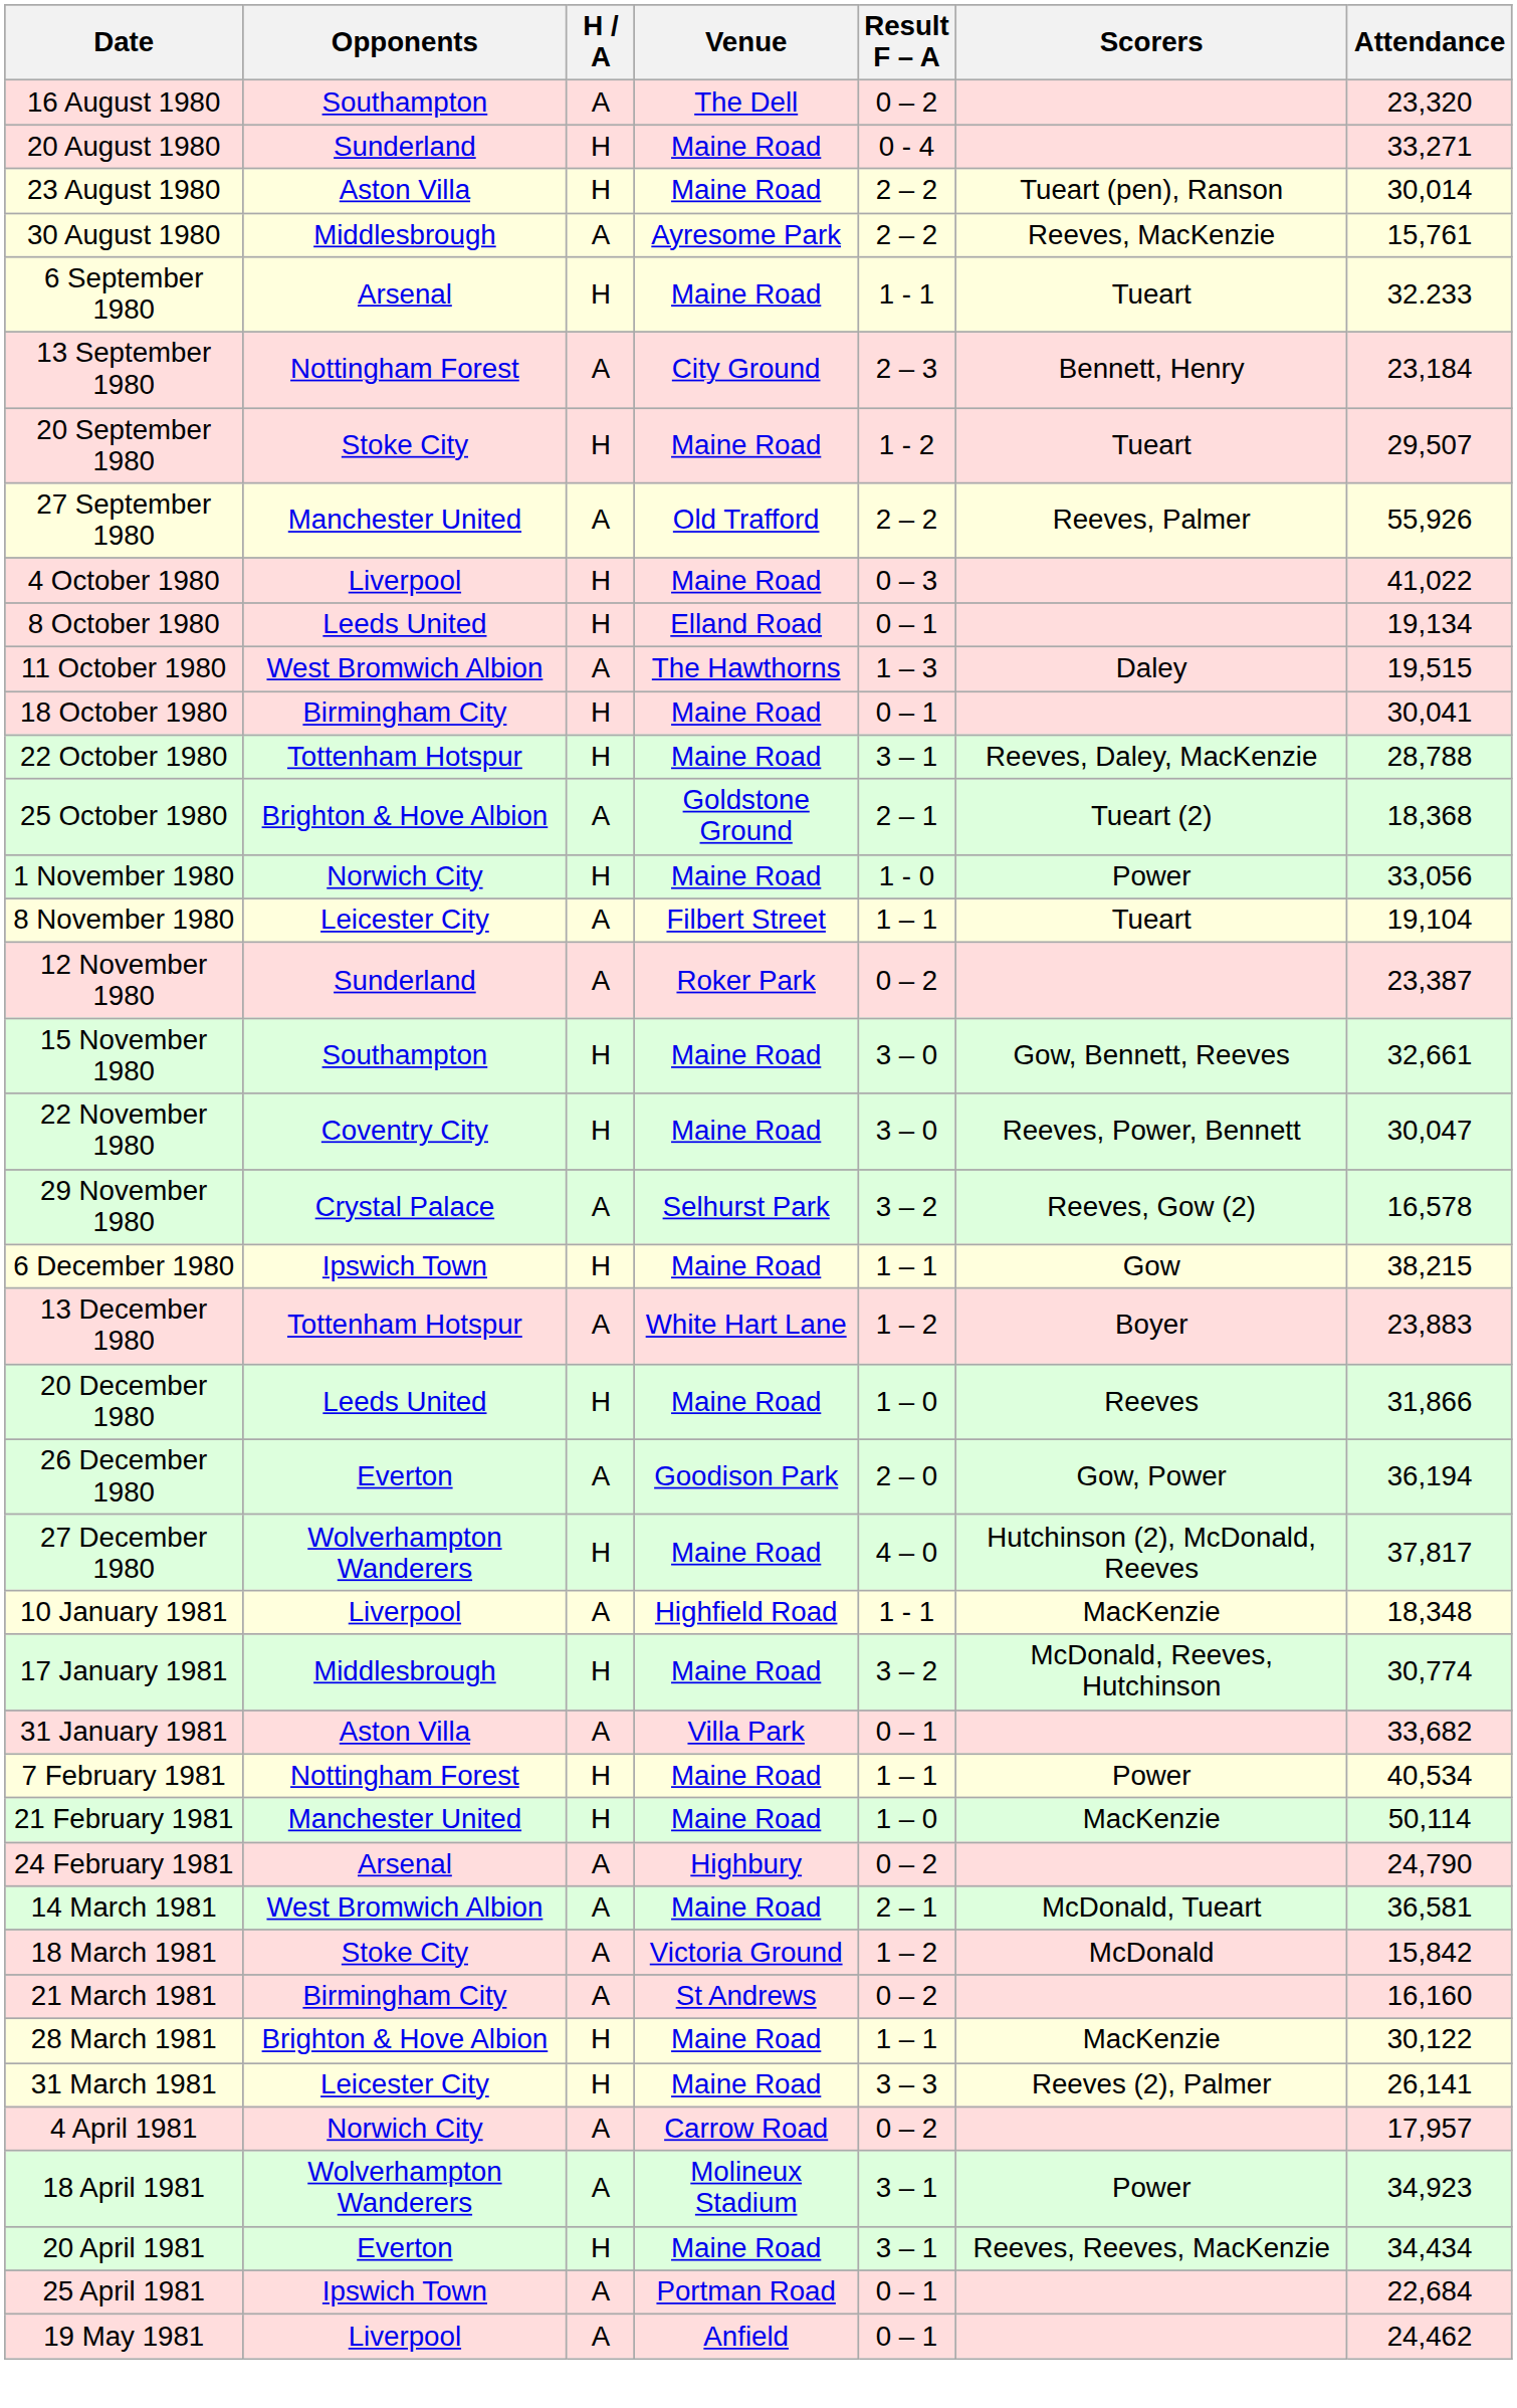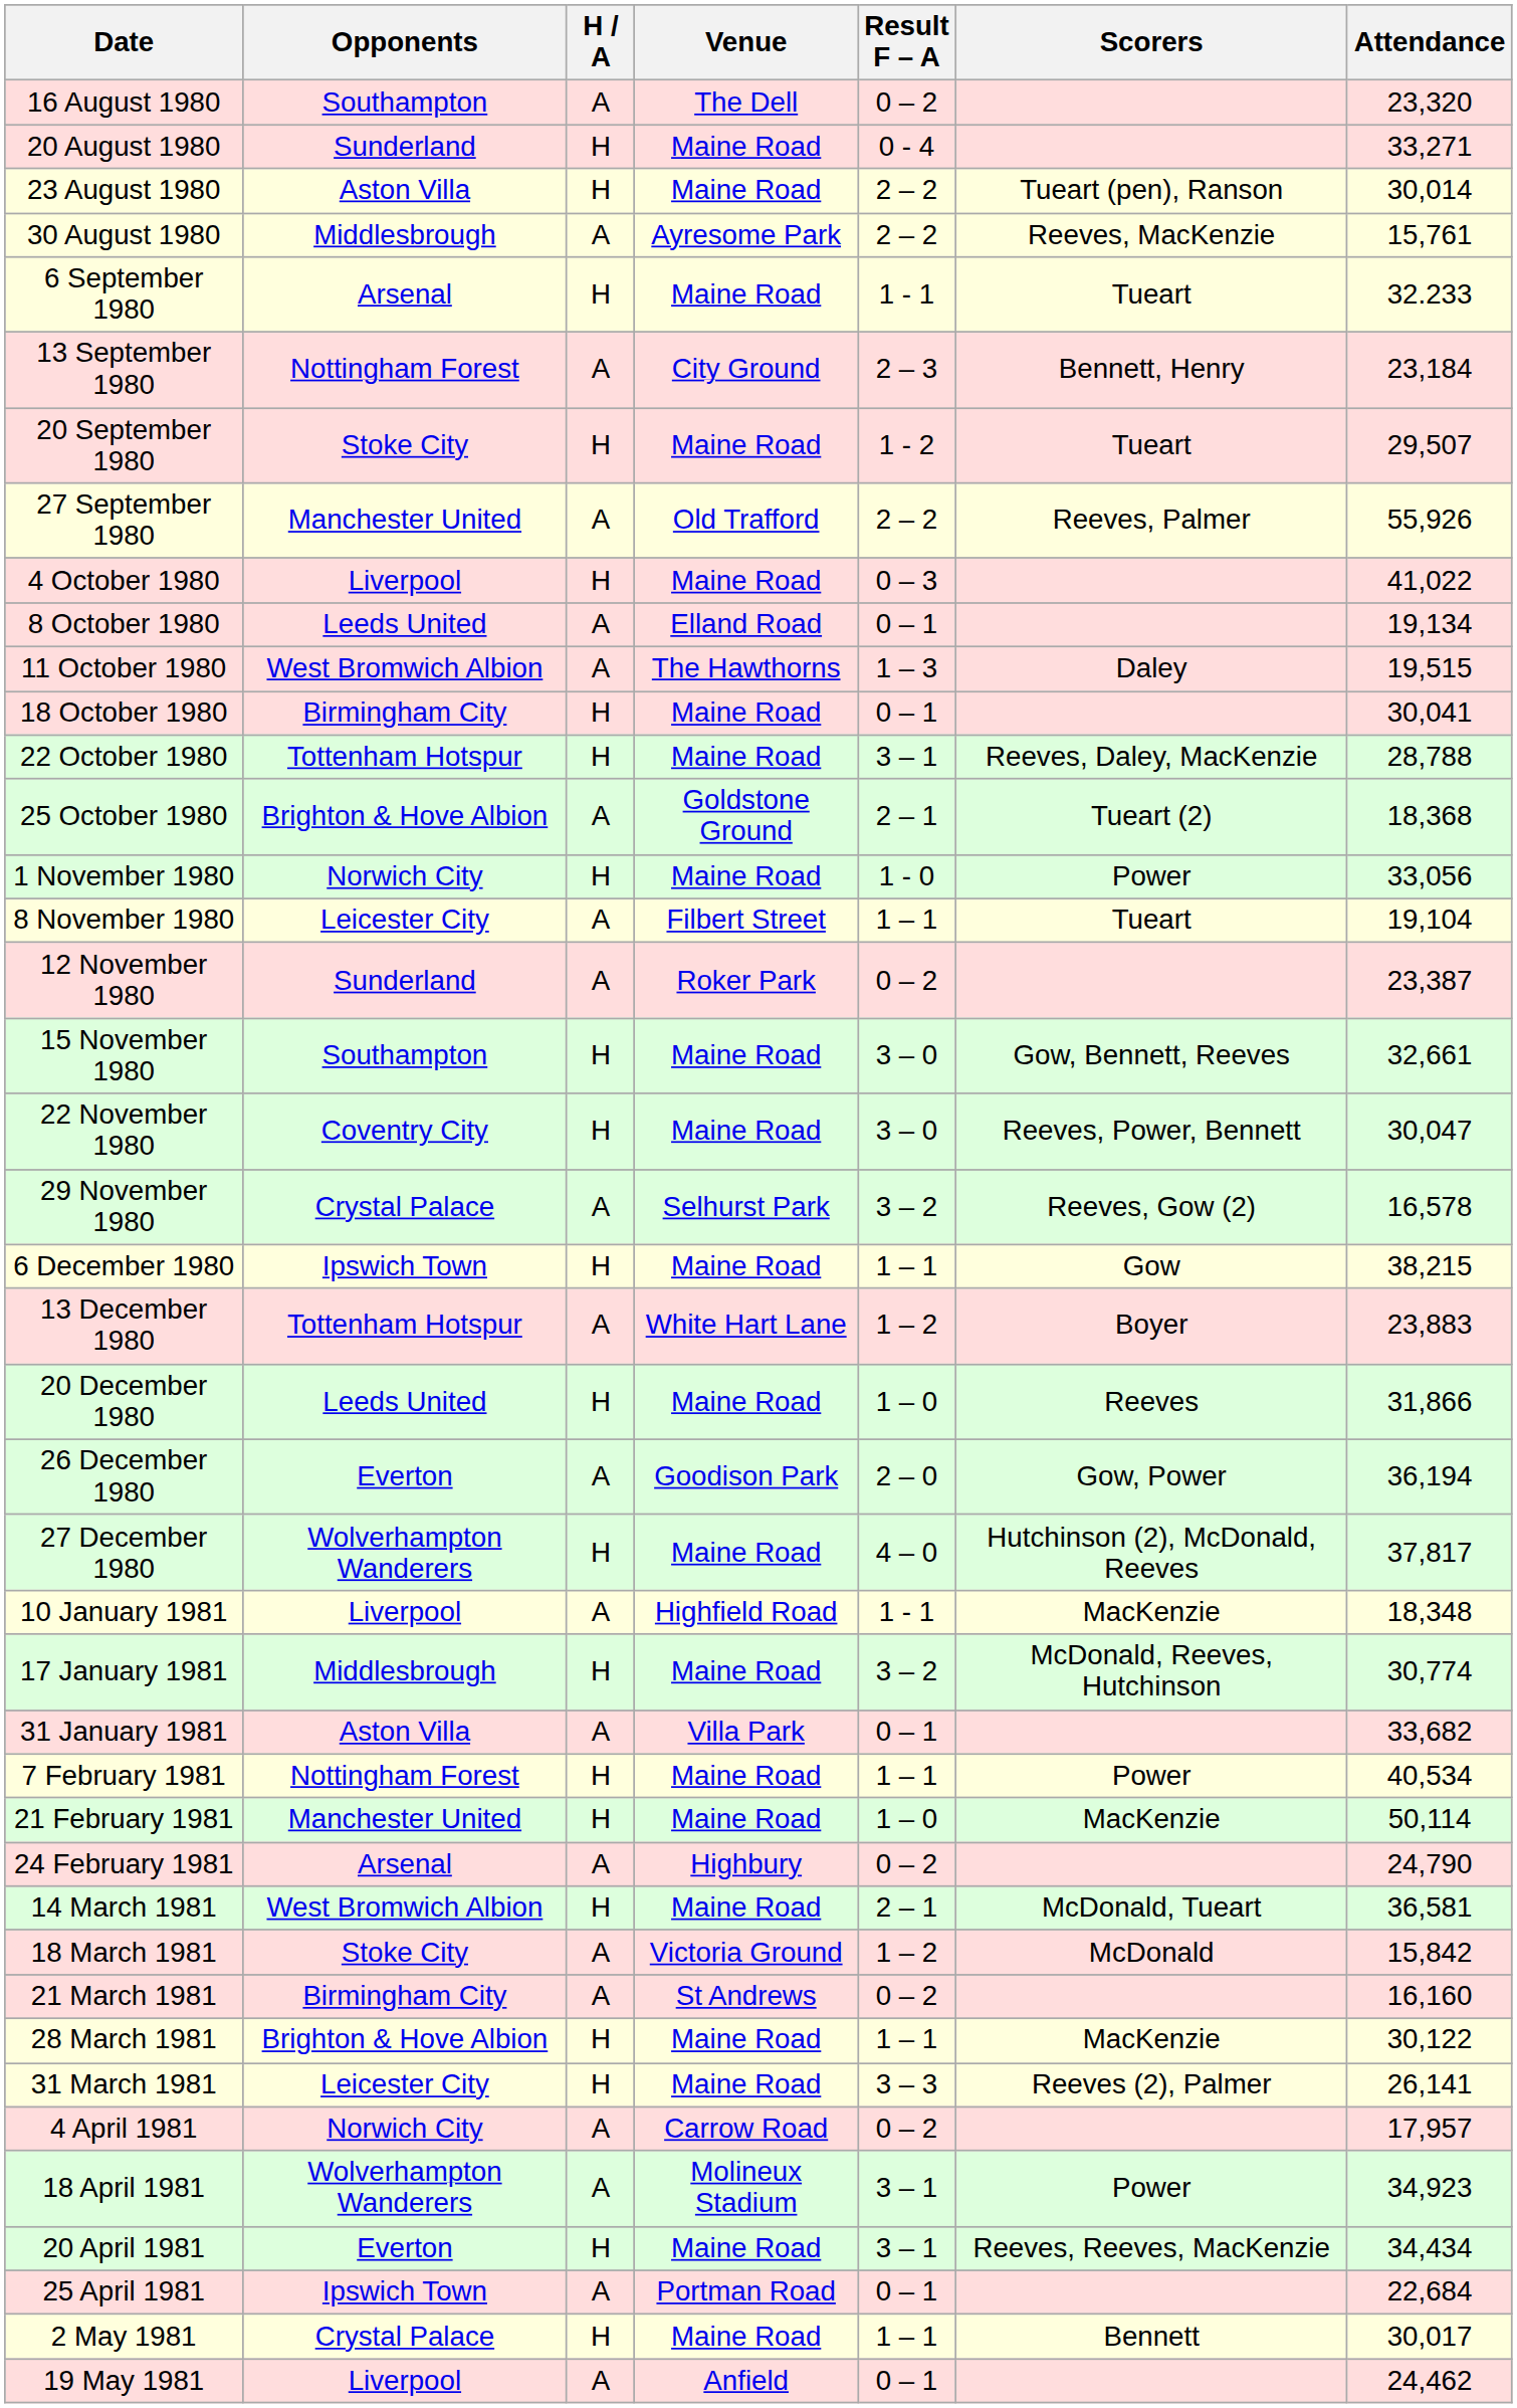 <table class="wikitable" style="text-align:center">
 <tr>
 <th>Date</th>
 <th>Opponents</th>
 <th>H / A</th>
 <th>Venue</th>
 <th>Result<br>F – A</th>
 <th>Scorers</th>
 <th>Attendance</th>
 </tr>
 <tr bgcolor="#ffdddd">
 <td>16 August 1980</td>
 <td><a href='#'>Southampton</a></td>
 <td>A</td>
 <td><a href='#'>The Dell</a></td>
 <td>0 – 2</td>
 <td></td>
 <td>23,320</td>
 </tr>
 <tr bgcolor="#ffdddd">
 <td>20 August 1980</td>
 <td><a href='#'>Sunderland</a></td>
 <td>H</td>
 <td><a href='#'>Maine Road</a></td>
 <td>0 - 4</td>
 <td></td>
 <td>33,271</td>
 </tr>
 <tr bgcolor="#ffffdd">
 <td>23 August 1980</td>
 <td><a href='#'>Aston Villa</a></td>
 <td>H</td>
 <td><a href='#'>Maine Road</a></td>
 <td>2 – 2</td>
 <td>Tueart (pen), Ranson</td>
 <td>30,014</td>
 </tr>
 <tr bgcolor="#ffffdd">
 <td>30 August 1980</td>
 <td><a href='#'>Middlesbrough</a></td>
 <td>A</td>
 <td><a href='#'>Ayresome Park</a></td>
 <td>2 – 2</td>
 <td>Reeves, MacKenzie</td>
 <td>15,761</td>
 </tr>
 <tr bgcolor="#ffffdd">
 <td>6 September 1980</td>
 <td><a href='#'>Arsenal</a></td>
 <td>H</td>
 <td><a href='#'>Maine Road</a></td>
 <td>1 - 1</td>
 <td>Tueart</td>
 <td>32.233</td>
 </tr>
 <tr bgcolor="#ffdddd">
 <td>13 September 1980</td>
 <td><a href='#'>Nottingham Forest</a></td>
 <td>A</td>
 <td><a href='#'>City Ground</a></td>
 <td>2 – 3</td>
 <td>Bennett, Henry</td>
 <td>23,184</td>
 </tr>
 <tr bgcolor="#ffdddd">
 <td>20 September 1980</td>
 <td><a href='#'>Stoke City</a></td>
 <td>H</td>
 <td><a href='#'>Maine Road</a></td>
 <td>1 - 2</td>
 <td>Tueart</td>
 <td>29,507</td>
 </tr>
 <tr bgcolor="#ffffdd">
 <td>27 September 1980</td>
 <td><a href='#'>Manchester United</a></td>
 <td>A</td>
 <td><a href='#'>Old Trafford</a></td>
 <td>2 – 2</td>
 <td>Reeves, Palmer</td>
 <td>55,926</td>
 </tr>
 <tr bgcolor="#ffdddd">
 <td>4 October 1980</td>
 <td><a href='#'>Liverpool</a></td>
 <td>H</td>
 <td><a href='#'>Maine Road</a></td>
 <td>0 – 3</td>
 <td></td>
 <td>41,022</td>
 </tr>
 <tr bgcolor="#ffdddd">
 <td>8 October 1980</td>
 <td><a href='#'>Leeds United</a></td>
-<td>H</td>
+<td>A</td>
 <td><a href='#'>Elland Road</a></td>
 <td>0 – 1</td>
 <td></td>
 <td>19,134</td>
 </tr>
 <tr bgcolor="#ffdddd">
 <td>11 October 1980</td>
 <td><a href='#'>West Bromwich Albion</a></td>
 <td>A</td>
 <td><a href='#'>The Hawthorns</a></td>
 <td>1 – 3</td>
 <td>Daley</td>
 <td>19,515</td>
 </tr>
 <tr bgcolor="ffdddd">
 <td>18 October 1980</td>
 <td><a href='#'>Birmingham City</a></td>
 <td>H</td>
 <td><a href='#'>Maine Road</a></td>
 <td>0 – 1</td>
 <td></td>
 <td>30,041</td>
 </tr>
 <tr bgcolor="#ddffdd">
 <td>22 October 1980</td>
 <td><a href='#'>Tottenham Hotspur</a></td>
 <td>H</td>
 <td><a href='#'>Maine Road</a></td>
 <td>3 – 1</td>
 <td>Reeves, Daley, MacKenzie</td>
 <td>28,788</td>
 </tr>
 <tr bgcolor="#ddffdd">
 <td>25 October 1980</td>
 <td><a href='#'>Brighton & Hove Albion</a></td>
 <td>A</td>
 <td><a href='#'>Goldstone Ground</a></td>
 <td>2 – 1</td>
 <td>Tueart (2)</td>
 <td>18,368</td>
 </tr>
 <tr bgcolor="#ddffdd">
 <td>1 November 1980</td>
 <td><a href='#'>Norwich City</a></td>
 <td>H</td>
 <td><a href='#'>Maine Road</a></td>
 <td>1 - 0</td>
 <td>Power</td>
 <td>33,056</td>
 </tr>
 <tr bgcolor="#ffffdd">
 <td>8 November 1980</td>
 <td><a href='#'>Leicester City</a></td>
 <td>A</td>
 <td><a href='#'>Filbert Street</a></td>
 <td>1 – 1</td>
 <td>Tueart</td>
 <td>19,104</td>
 </tr>
 <tr bgcolor="#ffdddd">
 <td>12 November 1980</td>
 <td><a href='#'>Sunderland</a></td>
 <td>A</td>
 <td><a href='#'>Roker Park</a></td>
 <td>0 – 2</td>
 <td></td>
 <td>23,387</td>
 </tr>
 <tr bgcolor="#ddffdd">
 <td>15 November 1980</td>
 <td><a href='#'>Southampton</a></td>
 <td>H</td>
 <td><a href='#'>Maine Road</a></td>
 <td>3 – 0</td>
 <td>Gow, Bennett, Reeves</td>
 <td>32,661</td>
 </tr>
 <tr bgcolor="#ddffdd">
 <td>22 November 1980</td>
 <td><a href='#'>Coventry City</a></td>
 <td>H</td>
 <td><a href='#'>Maine Road</a></td>
 <td>3 – 0</td>
 <td>Reeves, Power, Bennett</td>
 <td>30,047</td>
 </tr>
 <tr bgcolor="#ddffdd">
 <td>29 November 1980</td>
 <td><a href='#'>Crystal Palace</a></td>
 <td>A</td>
 <td><a href='#'>Selhurst Park</a></td>
 <td>3 – 2</td>
 <td>Reeves, Gow (2)</td>
 <td>16,578</td>
 </tr>
 <tr bgcolor="#ffffdd">
 <td>6 December 1980</td>
 <td><a href='#'>Ipswich Town</a></td>
 <td>H</td>
 <td><a href='#'>Maine Road</a></td>
 <td>1 – 1</td>
 <td>Gow</td>
 <td>38,215</td>
 </tr>
 <tr bgcolor="#ffdddd">
 <td>13 December 1980</td>
 <td><a href='#'>Tottenham Hotspur</a></td>
 <td>A</td>
 <td><a href='#'>White Hart Lane</a></td>
 <td>1 – 2</td>
 <td>Boyer</td>
 <td>23,883</td>
 </tr>
 <tr bgcolor="#ddffdd">
 <td>20 December 1980</td>
 <td><a href='#'>Leeds United</a></td>
 <td>H</td>
 <td><a href='#'>Maine Road</a></td>
 <td>1 – 0</td>
 <td>Reeves</td>
 <td>31,866</td>
 </tr>
 <tr bgcolor="#ddffdd">
 <td>26 December 1980</td>
 <td><a href='#'>Everton</a></td>
 <td>A</td>
 <td><a href='#'>Goodison Park</a></td>
 <td>2 – 0</td>
 <td>Gow, Power</td>
 <td>36,194</td>
 </tr>
 <tr bgcolor="#ddffdd">
 <td>27 December 1980</td>
 <td><a href='#'>Wolverhampton Wanderers</a></td>
 <td>H</td>
 <td><a href='#'>Maine Road</a></td>
 <td>4 – 0</td>
 <td>Hutchinson (2), McDonald, Reeves</td>
 <td>37,817</td>
 </tr>
 <tr bgcolor="#ffffdd">
 <td>10 January 1981</td>
 <td><a href='#'>Liverpool</a></td>
 <td>A</td>
 <td><a href='#'>Highfield Road</a></td>
 <td>1 - 1</td>
 <td>MacKenzie</td>
 <td>18,348</td>
 </tr>
 <tr bgcolor="#ddffdd">
 <td>17 January 1981</td>
 <td><a href='#'>Middlesbrough</a></td>
 <td>H</td>
 <td><a href='#'>Maine Road</a></td>
 <td>3 – 2</td>
 <td>McDonald, Reeves, Hutchinson</td>
 <td>30,774</td>
 </tr>
 <tr bgcolor="#ffdddd">
 <td>31 January 1981</td>
 <td><a href='#'>Aston Villa</a></td>
 <td>A</td>
 <td><a href='#'>Villa Park</a></td>
 <td>0 – 1</td>
 <td></td>
 <td>33,682</td>
 </tr>
 <tr bgcolor="#ffffdd">
 <td>7 February 1981</td>
 <td><a href='#'>Nottingham Forest</a></td>
 <td>H</td>
 <td><a href='#'>Maine Road</a></td>
 <td>1 – 1</td>
 <td>Power</td>
 <td>40,534</td>
 </tr>
 <tr bgcolor="#ddffdd">
 <td>21 February 1981</td>
 <td><a href='#'>Manchester United</a></td>
 <td>H</td>
 <td><a href='#'>Maine Road</a></td>
 <td>1 – 0</td>
 <td>MacKenzie</td>
 <td>50,114</td>
 </tr>
 <tr bgcolor="#ffdddd">
 <td>24 February 1981</td>
 <td><a href='#'>Arsenal</a></td>
 <td>A</td>
 <td><a href='#'>Highbury</a></td>
 <td>0 – 2</td>
 <td></td>
 <td>24,790</td>
 </tr>
 <tr bgcolor="#ddffdd">
 <td>14 March 1981</td>
 <td><a href='#'>West Bromwich Albion</a></td>
-<td>A</td>
+<td>H</td>
 <td><a href='#'>Maine Road</a></td>
 <td>2 – 1</td>
 <td>McDonald, Tueart</td>
 <td>36,581</td>
 </tr>
 <tr bgcolor="#ffdddd">
 <td>18 March 1981</td>
 <td><a href='#'>Stoke City</a></td>
 <td>A</td>
 <td><a href='#'>Victoria Ground</a></td>
 <td>1 – 2</td>
 <td>McDonald</td>
 <td>15,842</td>
 </tr>
 <tr bgcolor="#ffdddd">
 <td>21 March 1981</td>
 <td><a href='#'>Birmingham City</a></td>
 <td>A</td>
 <td><a href='#'>St Andrews</a></td>
 <td>0 – 2</td>
 <td></td>
 <td>16,160</td>
 </tr>
 <tr bgcolor="#ffffdd">
 <td>28 March 1981</td>
 <td><a href='#'>Brighton & Hove Albion</a></td>
 <td>H</td>
 <td><a href='#'>Maine Road</a></td>
 <td>1 – 1</td>
 <td>MacKenzie</td>
 <td>30,122</td>
 </tr>
 <tr bgcolor="#ffffdd">
 <td>31 March 1981</td>
 <td><a href='#'>Leicester City</a></td>
 <td>H</td>
 <td><a href='#'>Maine Road</a></td>
 <td>3 – 3</td>
 <td>Reeves (2), Palmer</td>
 <td>26,141</td>
 </tr>
 <tr bgcolor="#ffdddd">
 <td>4 April 1981</td>
 <td><a href='#'>Norwich City</a></td>
 <td>A</td>
 <td><a href='#'>Carrow Road</a></td>
 <td>0 – 2</td>
 <td></td>
 <td>17,957</td>
 </tr>
 <tr bgcolor="#ddffdd">
 <td>18 April 1981</td>
 <td><a href='#'>Wolverhampton Wanderers</a></td>
 <td>A</td>
 <td><a href='#'>Molineux Stadium</a></td>
 <td>3 – 1</td>
 <td>Power</td>
 <td>34,923</td>
 </tr>
 <tr bgcolor="#ddffdd">
 <td>20 April 1981</td>
 <td><a href='#'>Everton</a></td>
 <td>H</td>
 <td><a href='#'>Maine Road</a></td>
 <td>3 – 1</td>
 <td>Reeves, Reeves, MacKenzie</td>
 <td>34,434</td>
 </tr>
 <tr bgcolor="#ffdddd">
 <td>25 April 1981</td>
 <td><a href='#'>Ipswich Town</a></td>
 <td>A</td>
 <td><a href='#'>Portman Road</a></td>
 <td>0 – 1</td>
 <td></td>
 <td>22,684</td>
 </tr>
+<tr bgcolor="#ffffdd">
+<td>2 May 1981</td>
+<td><a href='#'>Crystal Palace</a></td>
+<td>H</td>
+<td><a href='#'>Maine Road</a></td>
+<td>1 – 1</td>
+<td>Bennett</td>
+<td>30,017</td>
+</tr>
 <tr bgcolor="#ffdddd">
 <td>19 May 1981</td>
 <td><a href='#'>Liverpool</a></td>
 <td>A</td>
 <td><a href='#'>Anfield</a></td>
 <td>0 – 1</td>
 <td></td>
 <td>24,462</td>
 </tr>
 </table>
